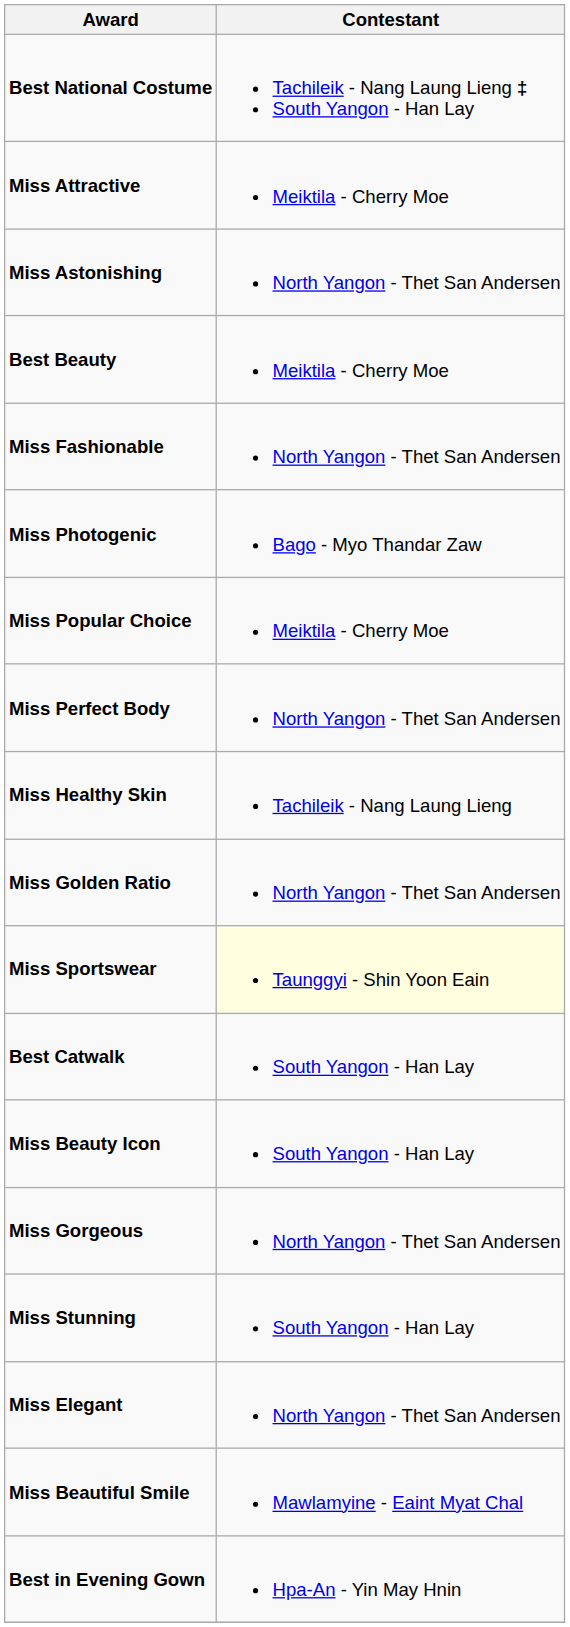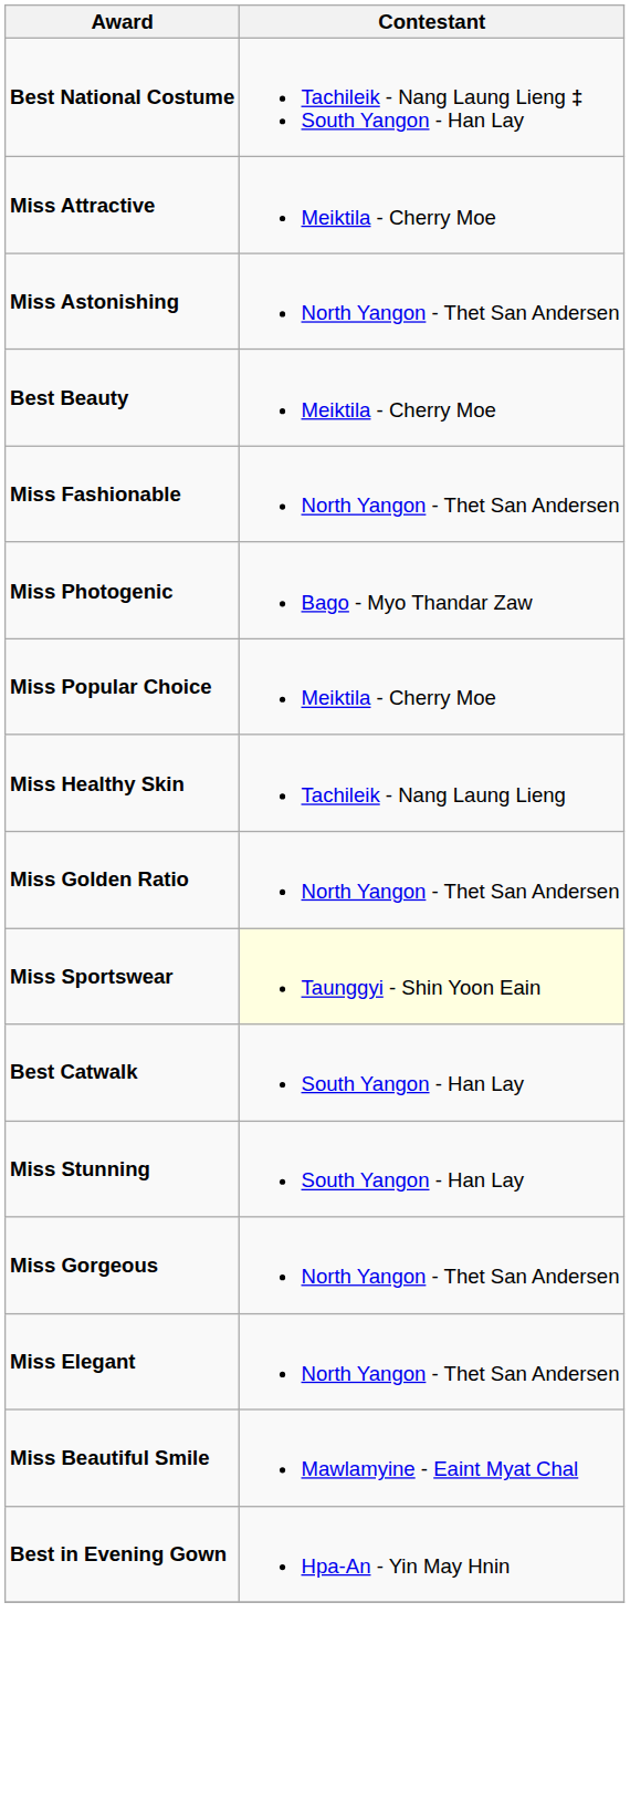 <table class="wikitable" style="font-size: 90%";>
 <tr>
 <th>Award</th>
 <th>Contestant</th>
 </tr>
 <tr>
 <td><strong>Best National Costume</strong></td>
 <td><br><ul><li> <a href='#'>Tachileik</a> - Nang Laung Lieng <strong>‡</strong></li><li> <a href='#'>South Yangon</a> - Han Lay</li></ul></td>
 </tr>
 <tr>
 <td><strong>Miss Attractive</strong></td>
 <td><br><ul><li> <a href='#'>Meiktila</a> - Cherry Moe</li></ul></td>
 </tr>
 <tr>
 <td><strong>Miss Astonishing</strong></td>
 <td><br><ul><li> <a href='#'>North Yangon</a> - Thet San Andersen</li></ul></td>
 </tr>
 <tr>
 <td><strong>Best Beauty</strong></td>
 <td><br><ul><li> <a href='#'>Meiktila</a> - Cherry Moe</li></ul></td>
 </tr>
 <tr>
 <td><strong>Miss Fashionable</strong></td>
 <td><br><ul><li> <a href='#'>North Yangon</a> - Thet San Andersen</li></ul></td>
 </tr>
 <tr>
 <td><strong>Miss Photogenic</strong></td>
 <td><br><ul><li> <a href='#'>Bago</a> - Myo Thandar Zaw</li></ul></td>
 </tr>
 <tr>
 <td><strong>Miss Popular Choice</strong></td>
 <td><br><ul><li> <a href='#'>Meiktila</a> - Cherry Moe</li></ul></td>
 </tr>
 <tr>
-<td><strong>Miss Perfect Body</strong></td>
-<td><br><ul><li> <a href='#'>North Yangon</a> - Thet San Andersen</li></ul></td>
-</tr>
-<tr>
 <td><strong>Miss Healthy Skin</strong></td>
 <td><br><ul><li> <a href='#'>Tachileik</a> - Nang Laung Lieng</li></ul></td>
 </tr>
 <tr>
 <td><strong>Miss Golden Ratio</strong></td>
 <td><br><ul><li> <a href='#'>North Yangon</a> - Thet San Andersen</li></ul></td>
 </tr>
 <tr>
 <td><strong>Miss Sportswear</strong></td>
 <td style="background: lightyellow;"><br><ul><li> <a href='#'>Taunggyi</a> - Shin Yoon Eain</li></ul></td>
 </tr>
 <tr>
 <td><strong>Best Catwalk</strong></td>
 <td><br><ul><li> <a href='#'>South Yangon</a> - Han Lay</li></ul></td>
 </tr>
 <tr>
-<td><strong>Miss Beauty Icon</strong></td>
+<td><strong>Miss Stunning</strong></td>
 <td><br><ul><li> <a href='#'>South Yangon</a> - Han Lay</li></ul></td>
 </tr>
 <tr>
 <td><strong>Miss Gorgeous</strong></td>
 <td><br><ul><li> <a href='#'>North Yangon</a> - Thet San Andersen</li></ul></td>
-</tr>
-<tr>
-<td><strong>Miss Stunning</strong></td>
-<td><br><ul><li> <a href='#'>South Yangon</a> - Han Lay</li></ul></td>
 </tr>
 <tr>
 <td><strong>Miss Elegant</strong></td>
 <td><br><ul><li> <a href='#'>North Yangon</a> - Thet San Andersen</li></ul></td>
 </tr>
 <tr>
 <td><strong>Miss Beautiful Smile</strong></td>
 <td><br><ul><li> <a href='#'>Mawlamyine</a> - <a href='#'>Eaint Myat Chal</a></li></ul></td>
 </tr>
 <tr>
 <td><strong>Best in Evening Gown</strong></td>
 <td><br><ul><li> <a href='#'>Hpa-An</a> - Yin May Hnin</li></ul></td>
 </tr>
 <tr>
 </tr>
 </table>
